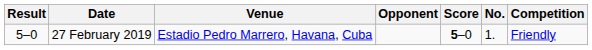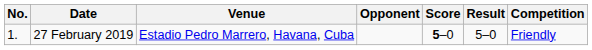 <table class="wikitable" style="font-size:100%;">
 <tr>
-<th>Result</th>
+<th>No.</th>
 <th>Date</th>
 <th>Venue</th>
 <th>Opponent</th>
 <th>Score</th>
-<th>No.</th>
+<th>Result</th>
 <th>Competition</th>
 </tr>
 <tr>
-<td align=center>5–0</td>
+<td>1.</td>
 <td>27 February 2019</td>
 <td><a href='#'>Estadio Pedro Marrero</a>, <a href='#'>Havana</a>, <a href='#'>Cuba</a></td>
 <td></td>
 <td align=center><strong>5</strong>–0</td>
-<td>1.</td>
+<td align=center>5–0</td>
 <td><a href='#'>Friendly</a></td>
 </tr>
 </table>
